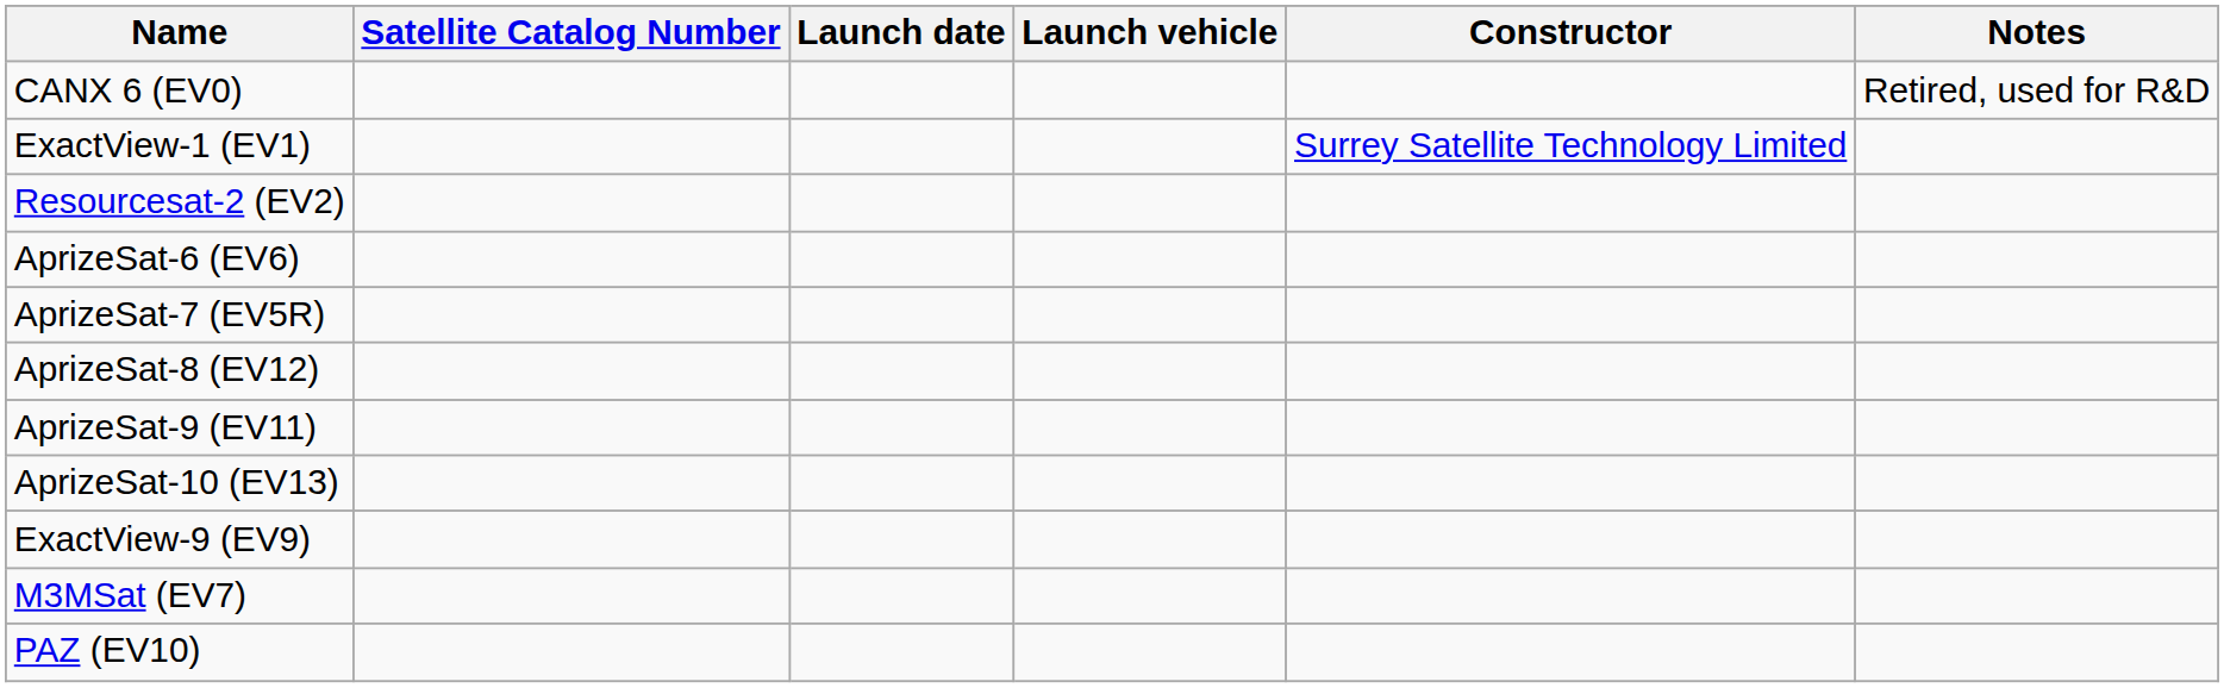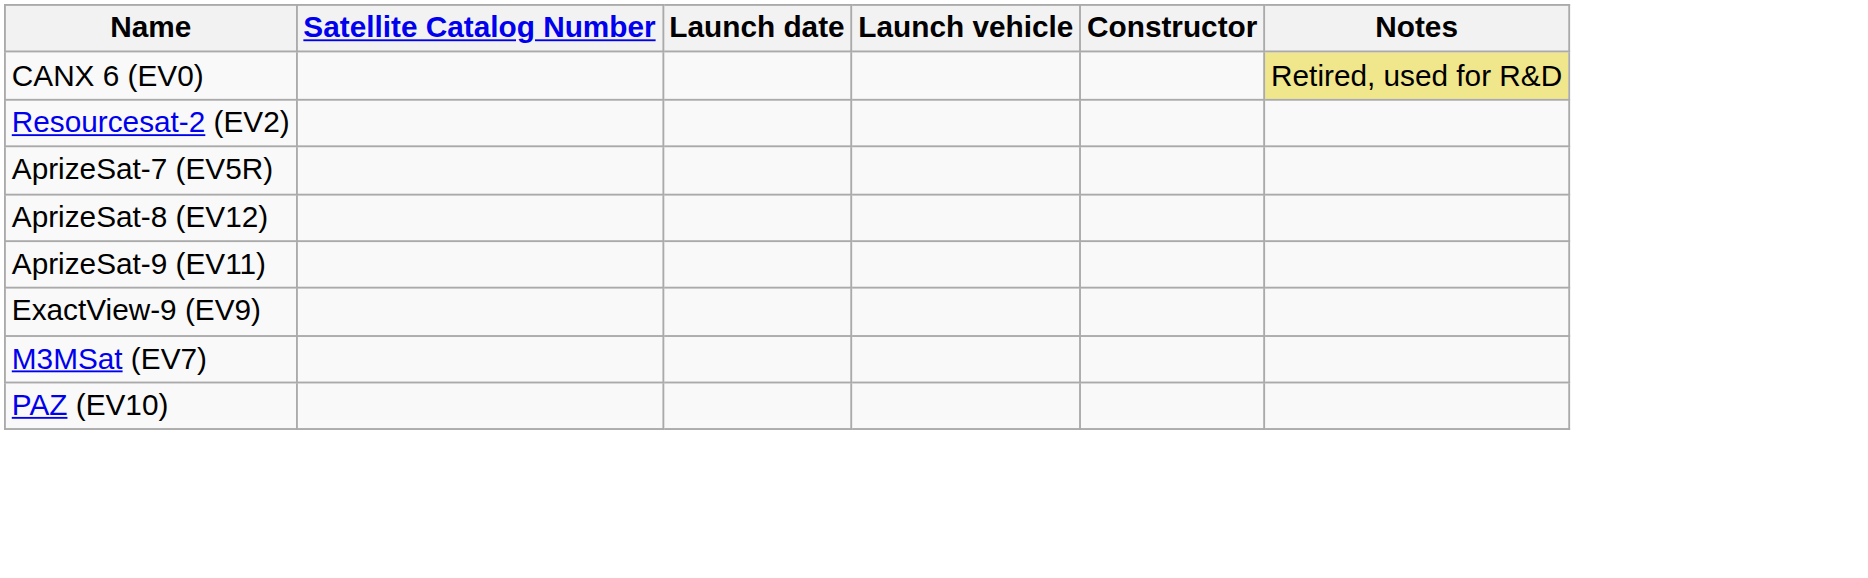 <table class="wikitable">
 <tr>
 <th>Name</th>
 <th><a href='#'>Satellite Catalog Number</a></th>
 <th>Launch date</th>
 <th>Launch vehicle</th>
 <th>Constructor</th>
 <th>Notes</th>
 </tr>
 <tr>
 <td>CANX 6 (EV0)</td>
 <td></td>
 <td></td>
 <td></td>
 <td></td>
-<td>Retired, used for R&D</td>
-</tr>
-<tr>
-<td>ExactView-1 (EV1)</td>
-<td></td>
-<td></td>
-<td></td>
-<td><a href='#'>Surrey Satellite Technology Limited</a></td>
-<td></td>
+<td style="background: khaki;">Retired, used for R&D</td>
 </tr>
 <tr>
 <td><a href='#'>Resourcesat-2</a> (EV2)</td>
-<td></td>
-<td></td>
-<td></td>
-<td></td>
-<td></td>
-</tr>
-<tr>
-<td>AprizeSat-6 (EV6)</td>
 <td></td>
 <td></td>
 <td></td>
 <td></td>
 <td></td>
 </tr>
 <tr>
 <td>AprizeSat-7 (EV5R)</td>
 <td></td>
 <td></td>
 <td></td>
 <td></td>
 <td></td>
 </tr>
 <tr>
 <td>AprizeSat-8 (EV12)</td>
 <td></td>
 <td></td>
 <td></td>
 <td></td>
 <td></td>
 </tr>
 <tr>
 <td>AprizeSat-9 (EV11)</td>
 <td></td>
 <td></td>
 <td></td>
 <td></td>
 <td></td>
 </tr>
 <tr>
-<td>AprizeSat-10 (EV13)</td>
-<td></td>
-<td></td>
-<td></td>
-<td></td>
-<td></td>
-</tr>
-<tr>
 <td>ExactView-9 (EV9)</td>
 <td></td>
 <td></td>
 <td></td>
 <td></td>
 <td></td>
 </tr>
 <tr>
 <td><a href='#'>M3MSat</a> (EV7)</td>
 <td></td>
 <td></td>
 <td></td>
 <td></td>
 <td></td>
 </tr>
 <tr>
 <td><a href='#'>PAZ</a> (EV10)</td>
 <td></td>
 <td></td>
 <td></td>
 <td></td>
 <td></td>
 </tr>
 </table>
